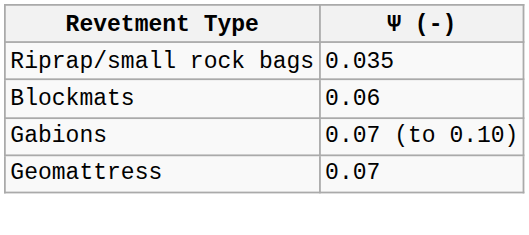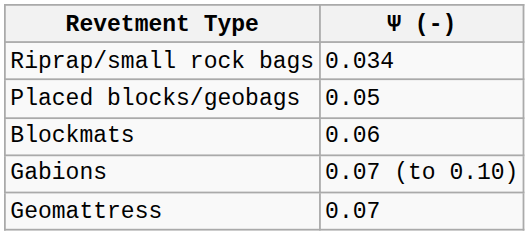 <table class="wikitable">
 <tr>
 <th>Revetment Type</th>
 <th>Ψ (-)</th>
 </tr>
 <tr>
 <td>Riprap/small rock bags</td>
-<td>0.035</td>
+<td>0.034</td>
+</tr>
+<tr>
+<td>Placed blocks/geobags</td>
+<td>0.05</td>
 </tr>
 <tr>
 <td>Blockmats</td>
 <td>0.06</td>
 </tr>
 <tr>
 <td>Gabions</td>
 <td>0.07 (to 0.10)</td>
 </tr>
 <tr>
 <td>Geomattress</td>
 <td>0.07</td>
 </tr>
 </table>
